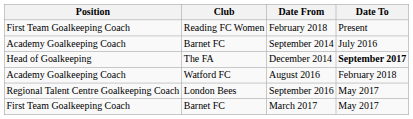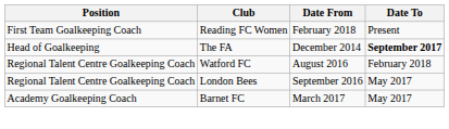 <table class="wikitable">
 <tr>
 <th>Position</th>
 <th>Club</th>
 <th>Date From</th>
 <th>Date To</th>
 </tr>
 <tr>
 <td>First Team Goalkeeping Coach</td>
 <td>Reading FC Women</td>
 <td>February 2018</td>
 <td>Present</td>
 </tr>
 <tr>
-<td>Academy Goalkeeping Coach</td>
-<td>Barnet FC</td>
-<td>September 2014</td>
-<td>July 2016</td>
-</tr>
-<tr>
 <td>Head of Goalkeeping</td>
 <td>The FA</td>
 <td>December 2014</td>
 <td><strong>September 2017</strong></td>
 </tr>
 <tr>
-<td>Academy Goalkeeping Coach</td>
+<td>Regional Talent Centre Goalkeeping Coach</td>
 <td>Watford FC</td>
 <td>August 2016</td>
 <td>February  2018</td>
 </tr>
 <tr>
 <td>Regional Talent Centre Goalkeeping Coach</td>
 <td>London Bees</td>
 <td>September 2016</td>
 <td>May 2017</td>
 </tr>
 <tr>
-<td>First Team Goalkeeping Coach</td>
+<td>Academy Goalkeeping Coach</td>
 <td>Barnet FC</td>
 <td>March 2017</td>
 <td>May 2017</td>
 </tr>
 </table>
